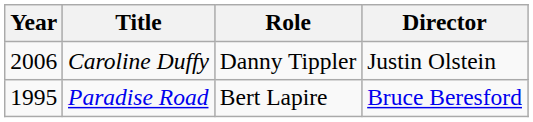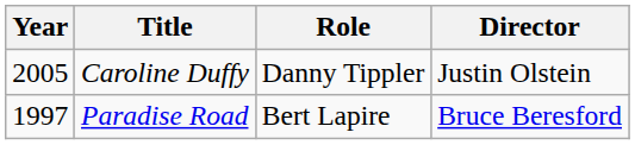 <table class="wikitable">
 <tr>
 <th>Year</th>
 <th>Title</th>
 <th>Role</th>
 <th>Director</th>
 </tr>
 <tr>
-<td>2006</td>
+<td>2005</td>
 <td><em>Caroline Duffy</em></td>
 <td>Danny Tippler</td>
 <td>Justin Olstein</td>
 </tr>
 <tr>
-<td>1995</td>
+<td>1997</td>
 <td><em><a href='#'>Paradise Road</a></em></td>
 <td>Bert Lapire</td>
 <td><a href='#'>Bruce Beresford</a></td>
 </tr>
 </table>
